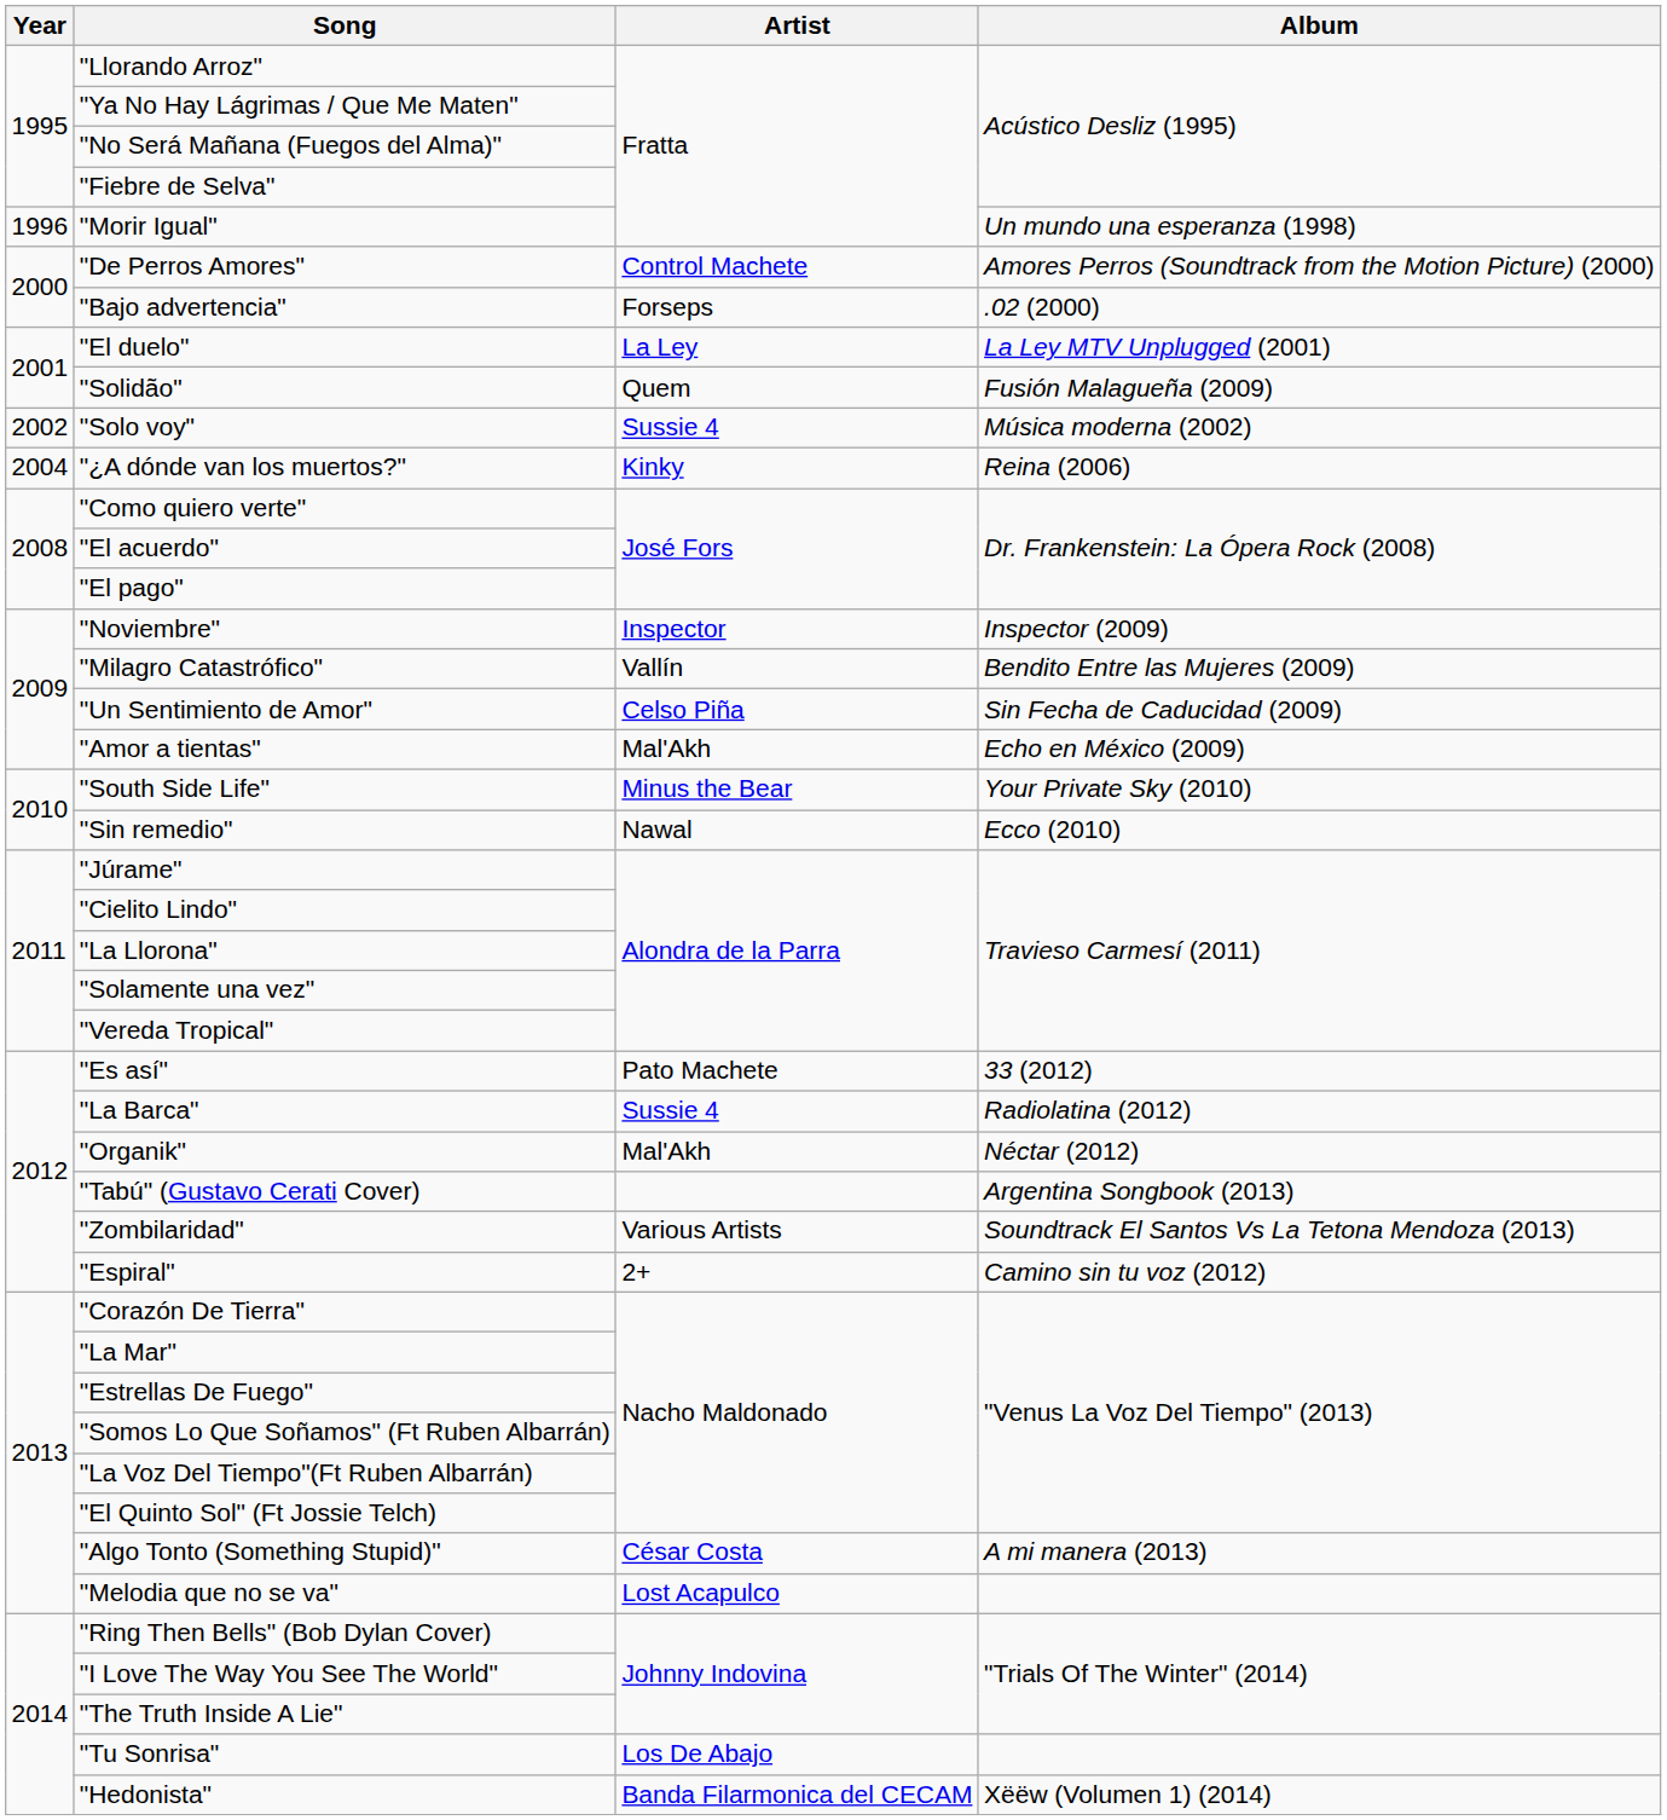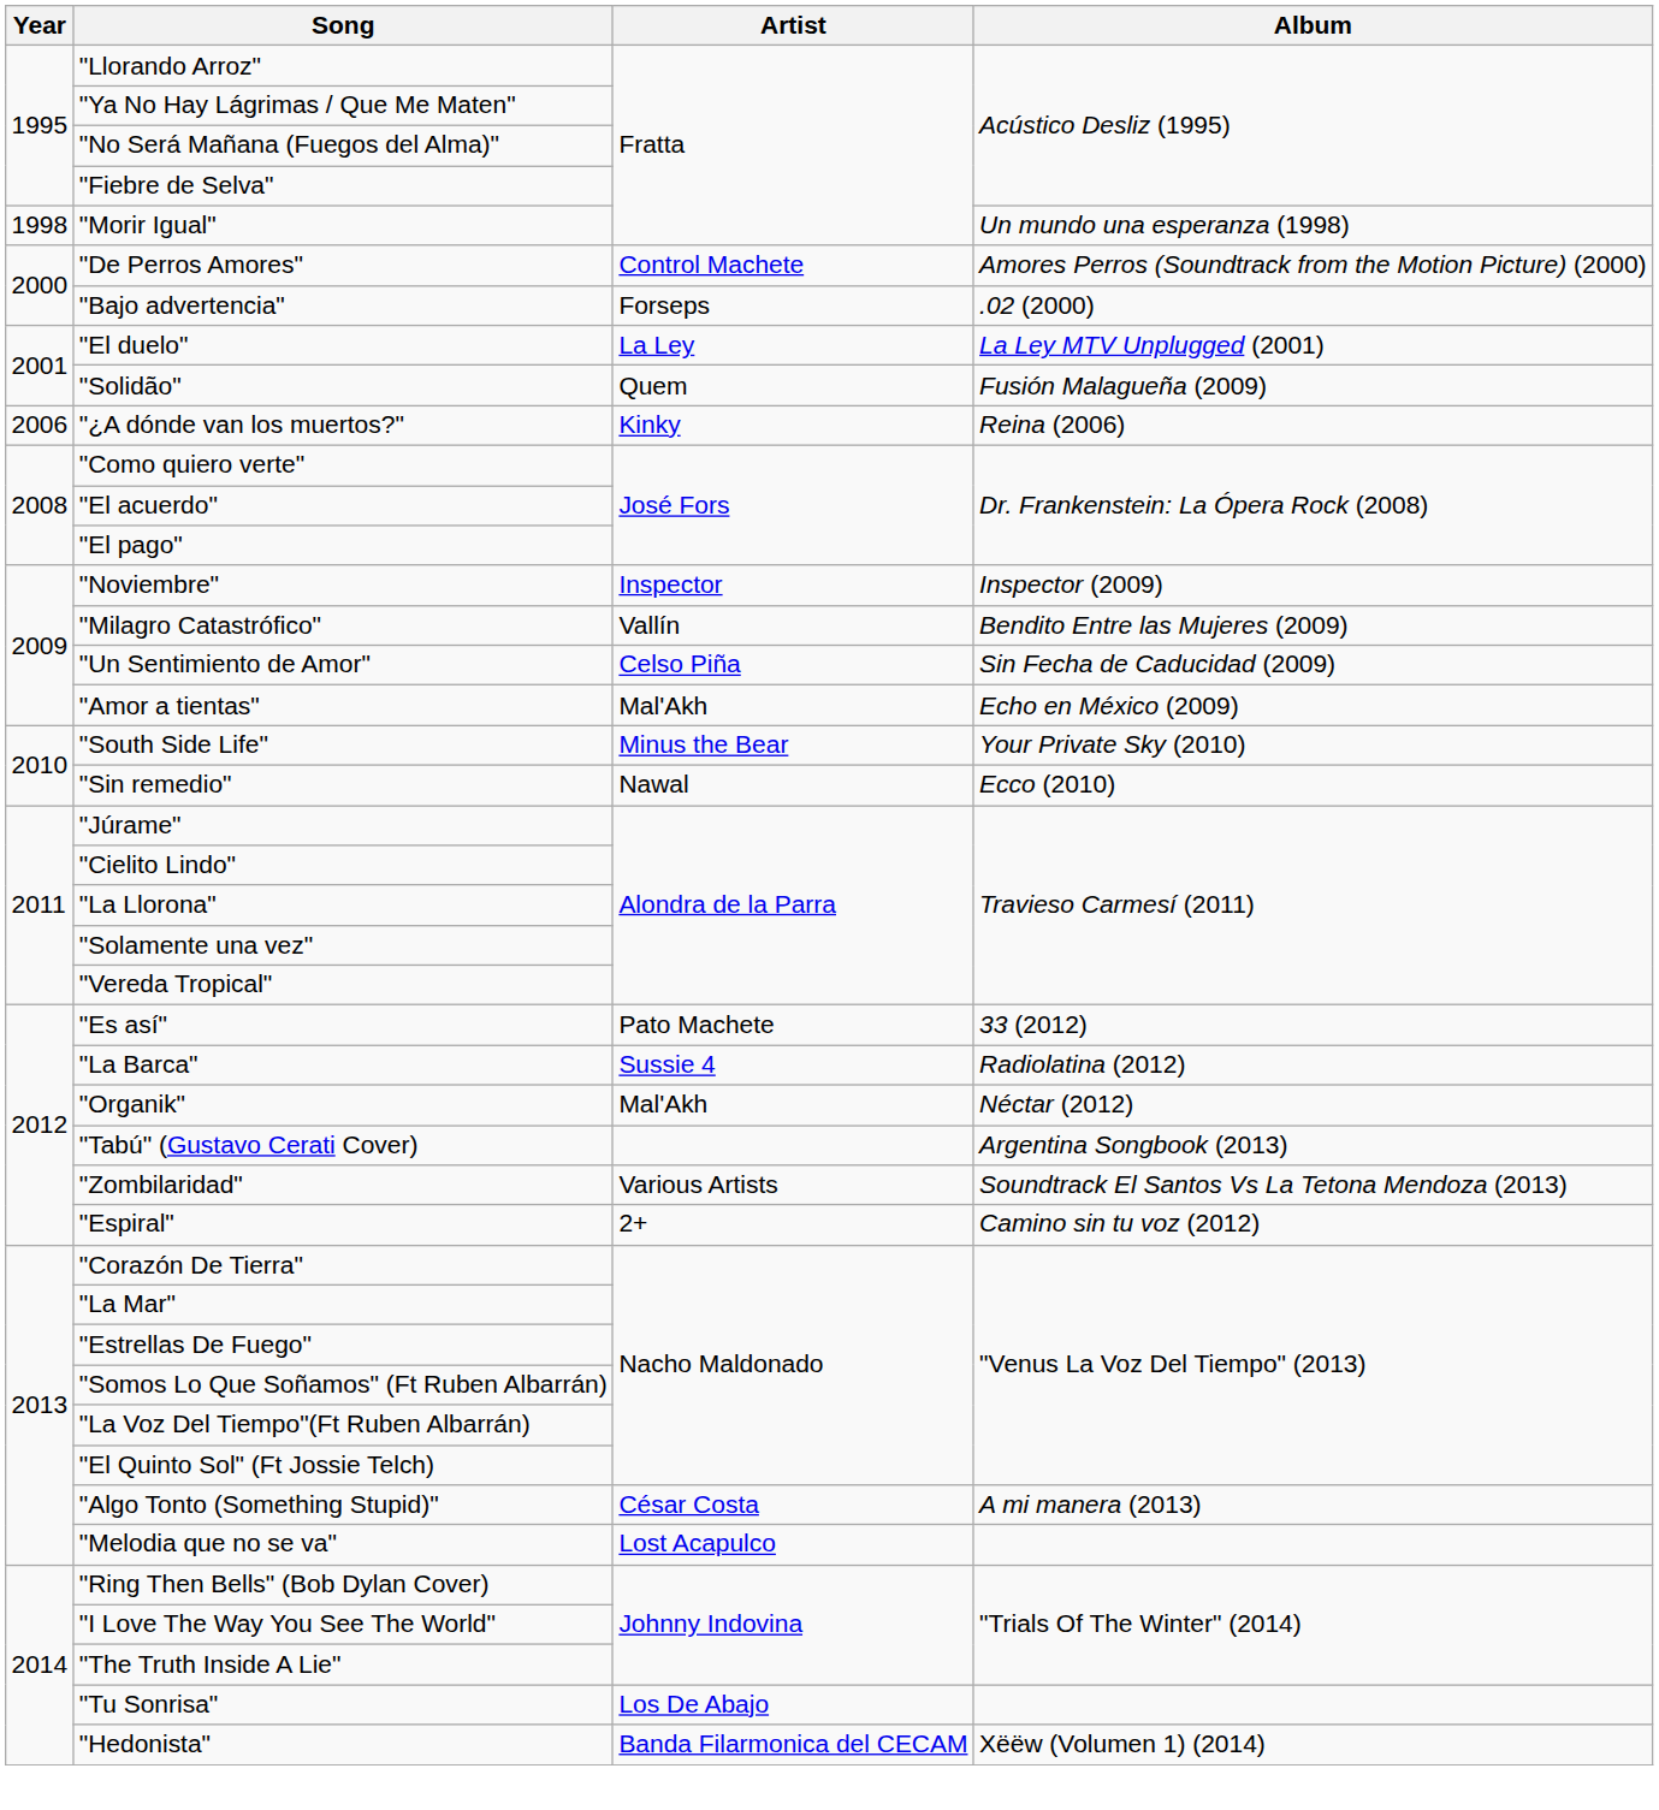 <table class="wikitable">
 <tr>
 <th>Year</th>
 <th>Song</th>
 <th>Artist</th>
 <th>Album</th>
 </tr>
 <tr>
 <td rowspan="4">1995</td>
 <td scope="row">"Llorando Arroz"</td>
 <td rowspan="5">Fratta</td>
 <td rowspan="4"><em>Acústico Desliz</em> (1995)</td>
 </tr>
 <tr>
 <td scope="row">"Ya No Hay Lágrimas / Que Me Maten"</td>
 </tr>
 <tr>
 <td scope="row">"No Será Mañana (Fuegos del Alma)"</td>
 </tr>
 <tr>
 <td scope="row">"Fiebre de Selva"</td>
 </tr>
 <tr>
-<td>1996</td>
+<td>1998</td>
 <td scope="row">"Morir Igual"</td>
 <td><em>Un mundo una esperanza</em> (1998)</td>
 </tr>
 <tr>
 <td rowspan="2">2000</td>
 <td>"De Perros Amores"</td>
 <td><a href='#'>Control Machete</a></td>
 <td><em>Amores Perros (Soundtrack from the Motion Picture)</em> (2000)</td>
 </tr>
 <tr>
 <td>"Bajo advertencia"</td>
 <td>Forseps</td>
 <td><em>.02</em> (2000)</td>
 </tr>
 <tr>
 <td rowspan="2">2001</td>
 <td>"El duelo"</td>
 <td><a href='#'>La Ley</a></td>
 <td><em><a href='#'>La Ley MTV Unplugged</a></em> (2001)</td>
 </tr>
 <tr>
 <td>"Solidão"</td>
 <td>Quem</td>
 <td><em>Fusión Malagueña</em> (2009)</td>
 </tr>
 <tr>
-<td>2002</td>
-<td>"Solo voy"</td>
-<td><a href='#'>Sussie 4</a></td>
-<td><em>Música moderna</em> (2002)</td>
-</tr>
-<tr>
-<td>2004</td>
+<td>2006</td>
 <td>"¿A dónde van los muertos?"</td>
 <td><a href='#'>Kinky</a></td>
 <td><em>Reina</em> (2006)</td>
 </tr>
 <tr>
 <td rowspan="3">2008</td>
 <td scope="row">"Como quiero verte"</td>
 <td rowspan="3"><a href='#'>José Fors</a></td>
 <td rowspan="3"><em>Dr. Frankenstein: La Ópera Rock</em> (2008)</td>
 </tr>
 <tr>
 <td scope="row">"El acuerdo"</td>
 </tr>
 <tr>
 <td scope="row">"El pago"</td>
 </tr>
 <tr>
 <td rowspan="4">2009</td>
 <td>"Noviembre"</td>
 <td><a href='#'>Inspector</a></td>
 <td><em>Inspector</em> (2009)</td>
 </tr>
 <tr>
 <td>"Milagro Catastrófico"</td>
 <td>Vallín</td>
 <td><em>Bendito Entre las Mujeres</em> (2009)</td>
 </tr>
 <tr>
 <td>"Un Sentimiento de Amor"</td>
 <td><a href='#'>Celso Piña</a></td>
 <td><em>Sin Fecha de Caducidad</em> (2009)</td>
 </tr>
 <tr>
 <td>"Amor a tientas"</td>
 <td>Mal'Akh</td>
 <td><em>Echo en México</em> (2009)</td>
 </tr>
 <tr>
 <td rowspan="2">2010</td>
 <td>"South Side Life"</td>
 <td><a href='#'>Minus the Bear</a></td>
 <td><em>Your Private Sky</em> (2010)</td>
 </tr>
 <tr>
 <td>"Sin remedio"</td>
 <td>Nawal</td>
 <td><em>Ecco</em> (2010)</td>
 </tr>
 <tr>
 <td rowspan="5">2011</td>
 <td scope="row">"Júrame"</td>
 <td rowspan="5"><a href='#'>Alondra de la Parra</a></td>
 <td rowspan="5"><em>Travieso Carmesí</em> (2011)</td>
 </tr>
 <tr>
 <td scope="row">"Cielito Lindo"</td>
 </tr>
 <tr>
 <td scope="row">"La Llorona"</td>
 </tr>
 <tr>
 <td scope="row">"Solamente una vez"</td>
 </tr>
 <tr>
 <td scope="row">"Vereda Tropical"</td>
 </tr>
 <tr>
 <td rowspan="6">2012</td>
 <td>"Es así"</td>
 <td>Pato Machete</td>
 <td><em>33</em> (2012)</td>
 </tr>
 <tr>
 <td>"La Barca"</td>
 <td><a href='#'>Sussie 4</a></td>
 <td><em>Radiolatina</em> (2012)</td>
 </tr>
 <tr>
 <td>"Organik"</td>
 <td>Mal'Akh</td>
 <td><em>Néctar</em> (2012)</td>
 </tr>
 <tr>
 <td>"Tabú" (<a href='#'>Gustavo Cerati</a> Cover)</td>
 <td></td>
 <td><em>Argentina Songbook</em> (2013)</td>
 </tr>
 <tr>
 <td>"Zombilaridad"</td>
 <td>Various Artists</td>
 <td><em>Soundtrack El Santos Vs La Tetona Mendoza</em> (2013)</td>
 </tr>
 <tr>
 <td>"Espiral"</td>
 <td>2+</td>
 <td><em>Camino sin tu voz</em> (2012)</td>
 </tr>
 <tr>
 <td rowspan="8">2013</td>
 <td scope="row">"Corazón De Tierra"</td>
 <td rowspan="6">Nacho Maldonado</td>
 <td rowspan="6">"Venus La Voz Del Tiempo" (2013)</td>
 </tr>
 <tr>
 <td scope="row">"La Mar"</td>
 </tr>
 <tr>
 <td scope="row">"Estrellas De Fuego"</td>
 </tr>
 <tr>
 <td scope="row">"Somos Lo Que Soñamos" (Ft Ruben Albarrán)</td>
 </tr>
 <tr>
 <td scope="row">"La Voz Del Tiempo"(Ft Ruben Albarrán)</td>
 </tr>
 <tr>
 <td scope="row">"El Quinto Sol" (Ft Jossie Telch)</td>
 </tr>
 <tr>
 <td>"Algo Tonto (Something Stupid)"</td>
 <td><a href='#'>César Costa</a></td>
 <td><em>A mi manera</em> (2013)</td>
 </tr>
 <tr>
 <td>"Melodia que no se va"</td>
 <td><a href='#'>Lost Acapulco</a></td>
 <td></td>
 </tr>
 <tr>
 <td rowspan="5">2014</td>
 <td scope="row">"Ring Then Bells" (Bob Dylan Cover)</td>
 <td rowspan="3"><a href='#'>Johnny Indovina</a></td>
 <td rowspan="3">"Trials Of The Winter" (2014)</td>
 </tr>
 <tr>
 <td scope="row">"I Love The Way You See The World"</td>
 </tr>
 <tr>
 <td scope="row">"The Truth Inside A Lie"</td>
 </tr>
 <tr>
 <td>"Tu Sonrisa"</td>
 <td><a href='#'>Los De Abajo</a></td>
 <td></td>
 </tr>
 <tr>
 <td>"Hedonista"</td>
 <td><a href='#'>Banda Filarmonica del CECAM</a></td>
 <td>Xëëw (Volumen 1) (2014)</td>
 </tr>
 <tr>
 </tr>
 </table>
